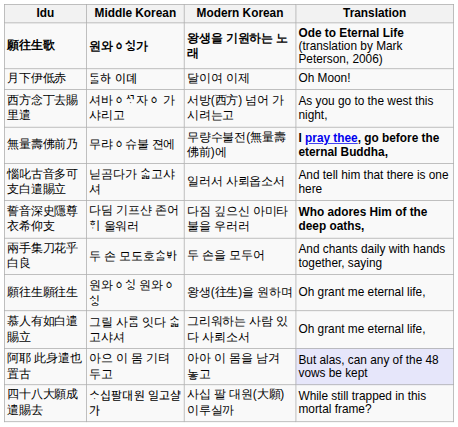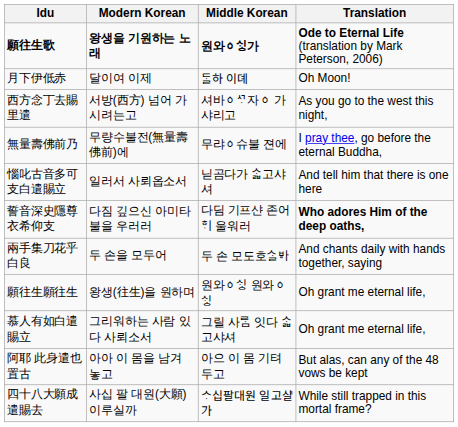 <table class="wikitable">
 <tr>
 <th>Idu</th>
+<th>Modern Korean</th>
 <th>Middle Korean</th>
-<th>Modern Korean</th>
 <th>Translation</th>
 </tr>
 <tr>
 <td><strong>願往生歌</strong></td>
+<td><strong>왕생을 기원하는 노래</strong></td>
 <td><strong>원와ᇰᄉᆡᇰ가</strong></td>
-<td><strong>왕생을 기원하는 노래</strong></td>
 <td><strong>Ode to Eternal Life</strong><br>(translation by Mark Peterson, 2006)</td>
 </tr>
 <tr>
 <td>月下伊低赤</td>
+<td>달이여 이제</td>
 <td>ᄃᆞᆯ하 이뎨</td>
-<td>달이여 이제</td>
 <td>Oh Moon!</td>
 </tr>
 <tr>
 <td>西方念丁去賜里遣</td>
+<td>서방(西方) 넘어 가시려는고</td>
 <td>셔바ᇰᄭᆞ자ᇰ 가샤리고</td>
-<td>서방(西方) 넘어 가시려는고</td>
 <td>As you go to the west this night,</td>
 </tr>
 <tr>
 <td>無量壽佛前乃</td>
+<td>무량수불전(無量壽佛前)에</td>
 <td>무랴ᇰ슈불 젼에</td>
-<td>무량수불전(無量壽佛前)에</td>
-<td><strong>I <a href='#'>pray thee</a>, go before the eternal Buddha,</strong></td>
+<td>I <a href='#'>pray thee</a>, go before the eternal Buddha,</td>
 </tr>
 <tr>
 <td>惱叱古音多可支白遣賜立</td>
+<td>일러서 사뢰옵소서</td>
 <td>닏곰다가 ᄉᆞᆲ고샤셔</td>
-<td>일러서 사뢰옵소서</td>
 <td>And tell him that there is one here</td>
 </tr>
 <tr>
 <td>誓音深史隱尊衣希仰支</td>
+<td>다짐 깊으신 아미타불을 우러러</td>
 <td>다딤 기프샨 존어ᄒᆡ 울워러</td>
-<td>다짐 깊으신 아미타불을 우러러</td>
 <td><strong>Who adores Him of the deep oaths,</strong></td>
 </tr>
 <tr>
 <td>兩手集刀花乎白良</td>
+<td>두 손을 모두어</td>
 <td>두 손 모도호ᄉᆞᆯᄫᅡ</td>
-<td>두 손을 모두어</td>
 <td>And chants daily with hands together, saying</td>
 </tr>
 <tr>
 <td>願往生願往生</td>
+<td>왕생(往生)을 원하며</td>
 <td>원와ᇰᄉᆡᇰ 원와ᇰᄉᆡᇰ</td>
-<td>왕생(往生)을 원하며</td>
 <td>Oh grant me eternal life,</td>
 </tr>
 <tr>
 <td>慕人有如白遣賜立</td>
+<td>그리워하는 사람 있다 사뢰소서</td>
 <td>그릴 사ᄅᆞᆷ 잇다 ᄉᆞᆲ고샤셔</td>
-<td>그리워하는 사람 있다 사뢰소서</td>
 <td>Oh grant me eternal life,</td>
 </tr>
 <tr>
 <td>阿耶 此身遣也置古</td>
+<td>아아 이 몸을 남겨 놓고</td>
 <td>아으 이 몸 기텨 두고</td>
-<td>아아 이 몸을 남겨 놓고</td>
-<td style="background: lavender;">But alas, can any of the 48 vows be kept</td>
+<td>But alas, can any of the 48 vows be kept</td>
 </tr>
 <tr>
 <td>四十八大願成遣賜去</td>
+<td>사십 팔 대원(大願) 이루실까</td>
 <td>ᄉᆞ십팔대원 일고샬가</td>
-<td>사십 팔 대원(大願) 이루실까</td>
 <td>While still trapped in this mortal frame?</td>
 </tr>
 </table>
